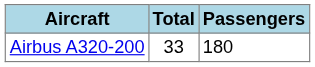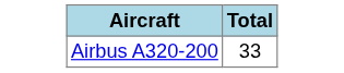 <table class="toccolours" border="1" cellpadding="3" style="margin:1em auto; border-collapse:collapse">
 <tr bgcolor=lightblue>
 <th>Aircraft</th>
 <th>Total</th>
-<th>Passengers</th>
 </tr>
 <tr>
 <td><a href='#'>Airbus A320-200</a></td>
 <td align="center">33</td>
-<td>180</td>
 </tr>
 </table>
